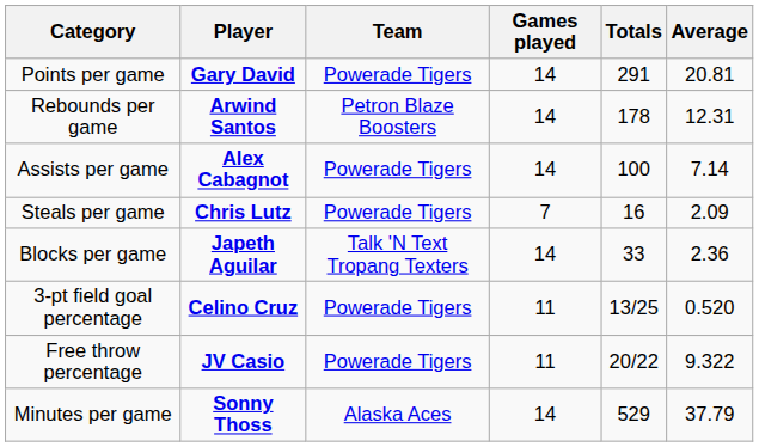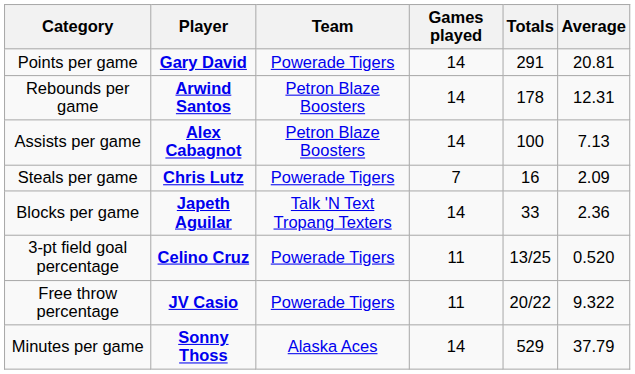 <table class="wikitable" style="text-align:center">
 <tr>
 <th>Category</th>
 <th>Player</th>
 <th>Team</th>
 <th>Games played</th>
 <th>Totals</th>
 <th>Average</th>
 </tr>
 <tr>
 <td>Points per game</td>
 <td><strong><a href='#'>Gary David</a></strong></td>
 <td><a href='#'>Powerade Tigers</a></td>
 <td>14</td>
 <td>291</td>
 <td>20.81</td>
 </tr>
 <tr>
 <td>Rebounds per game</td>
 <td><strong><a href='#'>Arwind Santos</a></strong></td>
 <td><a href='#'>Petron Blaze Boosters</a></td>
 <td>14</td>
 <td>178</td>
 <td>12.31</td>
 </tr>
 <tr>
 <td>Assists per game</td>
 <td><strong><a href='#'>Alex Cabagnot</a></strong></td>
-<td><a href='#'>Powerade Tigers</a></td>
+<td><a href='#'>Petron Blaze Boosters</a></td>
 <td>14</td>
 <td>100</td>
-<td>7.14</td>
+<td>7.13</td>
 </tr>
 <tr>
 <td>Steals per game</td>
 <td><strong><a href='#'>Chris Lutz</a></strong></td>
 <td><a href='#'>Powerade Tigers</a></td>
 <td>7</td>
 <td>16</td>
 <td>2.09</td>
 </tr>
 <tr>
 <td>Blocks per game</td>
 <td><strong><a href='#'>Japeth Aguilar</a></strong></td>
 <td><a href='#'>Talk 'N Text Tropang Texters</a></td>
 <td>14</td>
 <td>33</td>
 <td>2.36</td>
 </tr>
 <tr>
 <td>3-pt field goal percentage</td>
 <td><strong><a href='#'>Celino Cruz</a></strong></td>
 <td><a href='#'>Powerade Tigers</a></td>
 <td>11</td>
 <td>13/25</td>
 <td>0.520</td>
 </tr>
 <tr>
 <td>Free throw percentage</td>
 <td><strong><a href='#'>JV Casio</a></strong></td>
 <td><a href='#'>Powerade Tigers</a></td>
 <td>11</td>
 <td>20/22</td>
 <td>9.322</td>
 </tr>
 <tr>
 <td>Minutes per game</td>
 <td><strong><a href='#'>Sonny Thoss</a></strong></td>
 <td><a href='#'>Alaska Aces</a></td>
 <td>14</td>
 <td>529</td>
 <td>37.79</td>
 </tr>
 </table>
